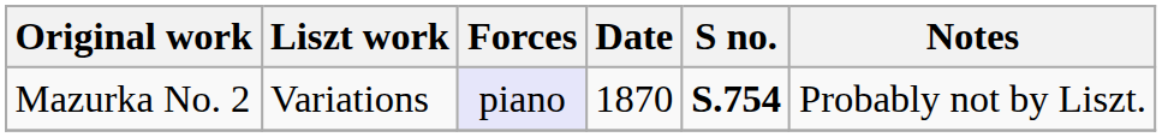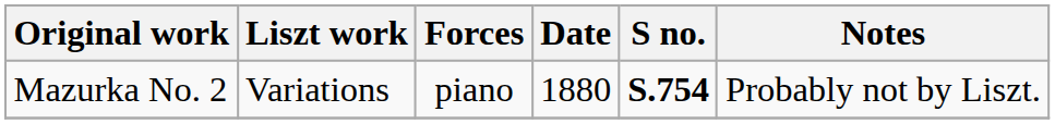 <table class="wikitable">
 <tr>
 <th>Original work</th>
 <th>Liszt work</th>
 <th>Forces</th>
 <th>Date</th>
 <th>S no.</th>
 <th>Notes</th>
 </tr>
 <tr>
 <td>Mazurka No. 2</td>
 <td>Variations</td>
-<td style="background: lavender; text-align: center">piano</td>
-<td>1870</td>
+<td style="text-align: center">piano</td>
+<td>1880</td>
 <td><strong>S.754</strong></td>
 <td>Probably not by Liszt.</td>
 </tr>
 <tr>
 </tr>
 </table>
